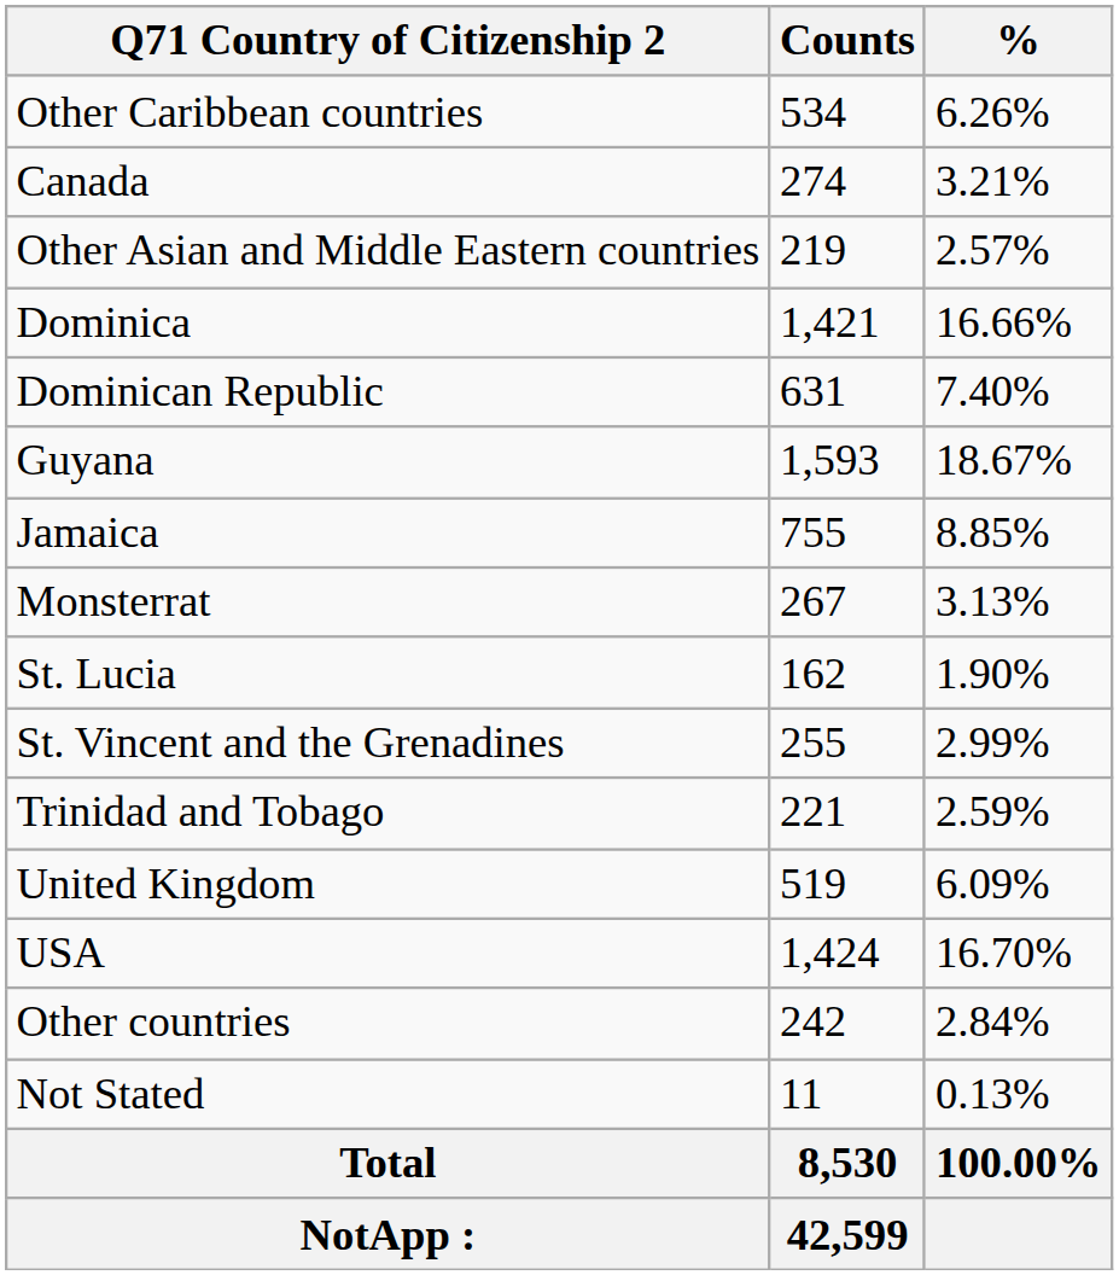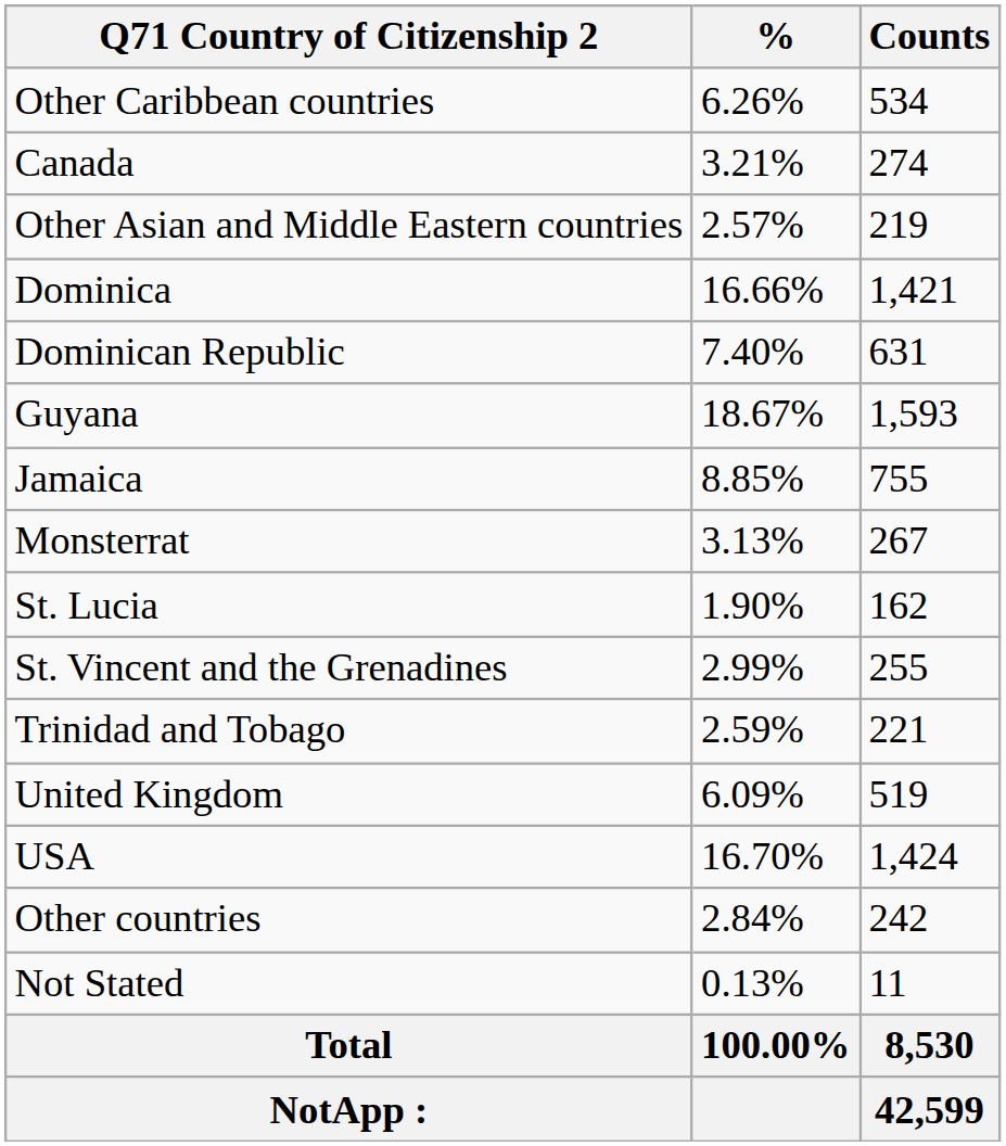 <table class="wikitable">
 <tr>
 <th>Q71 Country of Citizenship 2</th>
+<th>%</th>
 <th>Counts</th>
-<th>%</th>
 </tr>
 <tr>
 <td>Other Caribbean countries</td>
+<td>6.26%</td>
 <td>534</td>
-<td>6.26%</td>
 </tr>
 <tr>
 <td>Canada</td>
+<td>3.21%</td>
 <td>274</td>
-<td>3.21%</td>
 </tr>
 <tr>
 <td>Other Asian and Middle Eastern countries</td>
+<td>2.57%</td>
 <td>219</td>
-<td>2.57%</td>
 </tr>
 <tr>
 <td>Dominica</td>
+<td>16.66%</td>
 <td>1,421</td>
-<td>16.66%</td>
 </tr>
 <tr>
 <td>Dominican Republic</td>
+<td>7.40%</td>
 <td>631</td>
-<td>7.40%</td>
 </tr>
 <tr>
 <td>Guyana</td>
+<td>18.67%</td>
 <td>1,593</td>
-<td>18.67%</td>
 </tr>
 <tr>
 <td>Jamaica</td>
+<td>8.85%</td>
 <td>755</td>
-<td>8.85%</td>
 </tr>
 <tr>
 <td>Monsterrat</td>
+<td>3.13%</td>
 <td>267</td>
-<td>3.13%</td>
 </tr>
 <tr>
 <td>St. Lucia</td>
+<td>1.90%</td>
 <td>162</td>
-<td>1.90%</td>
 </tr>
 <tr>
 <td>St. Vincent and the Grenadines</td>
+<td>2.99%</td>
 <td>255</td>
-<td>2.99%</td>
 </tr>
 <tr>
 <td>Trinidad and Tobago</td>
+<td>2.59%</td>
 <td>221</td>
-<td>2.59%</td>
 </tr>
 <tr>
 <td>United Kingdom</td>
+<td>6.09%</td>
 <td>519</td>
-<td>6.09%</td>
 </tr>
 <tr>
 <td>USA</td>
+<td>16.70%</td>
 <td>1,424</td>
-<td>16.70%</td>
 </tr>
 <tr>
 <td>Other countries</td>
+<td>2.84%</td>
 <td>242</td>
-<td>2.84%</td>
 </tr>
 <tr>
 <td>Not Stated</td>
+<td>0.13%</td>
 <td>11</td>
-<td>0.13%</td>
 </tr>
 <tr>
 <th>Total</th>
+<th>100.00%</th>
 <th>8,530</th>
-<th>100.00%</th>
 </tr>
 <tr>
 <th>NotApp :</th>
+<th></th>
 <th>42,599</th>
-<th></th>
 </tr>
 </table>
